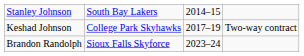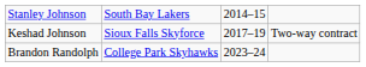 <table class="sortable wikitable">
 <tr>
 <td><a href='#'>Stanley Johnson</a></td>
 <td><a href='#'>South Bay Lakers</a></td>
 <td>2014–15</td>
 <td></td>
 </tr>
 <tr>
 <td>Keshad Johnson</td>
-<td><a href='#'>College Park Skyhawks</a></td>
+<td><a href='#'>Sioux Falls Skyforce</a></td>
 <td>2017–19</td>
 <td>Two-way contract</td>
 </tr>
 <tr>
 <td>Brandon Randolph</td>
-<td><a href='#'>Sioux Falls Skyforce</a></td>
+<td><a href='#'>College Park Skyhawks</a></td>
 <td>2023–24</td>
 <td></td>
 </tr>
 </table>
